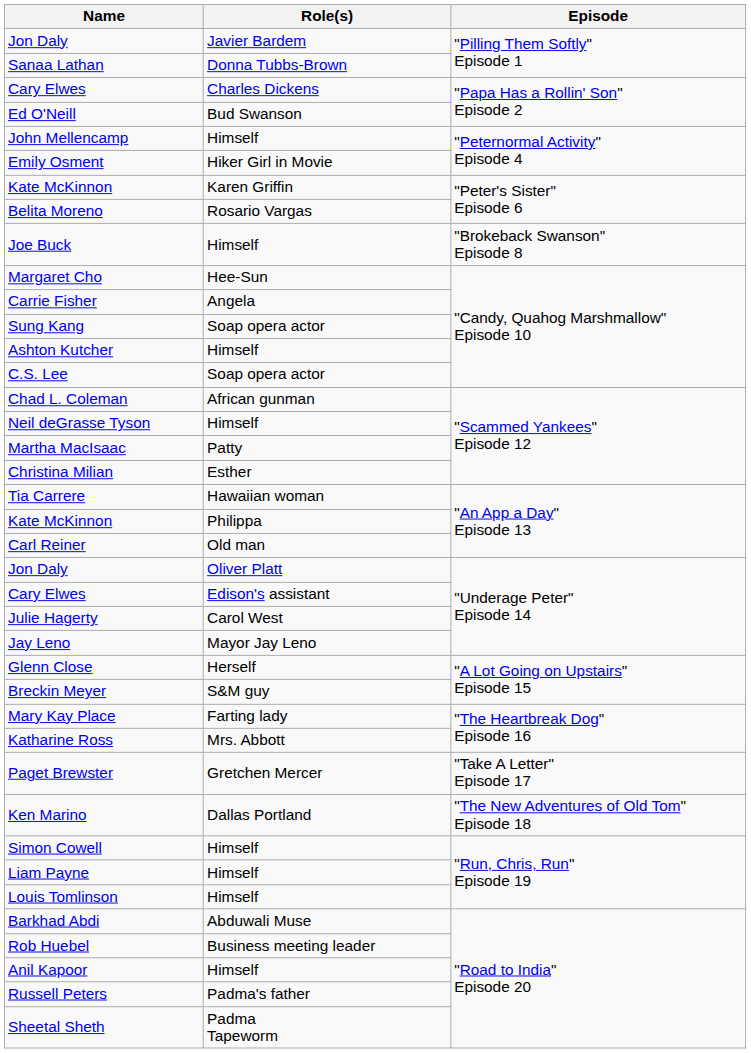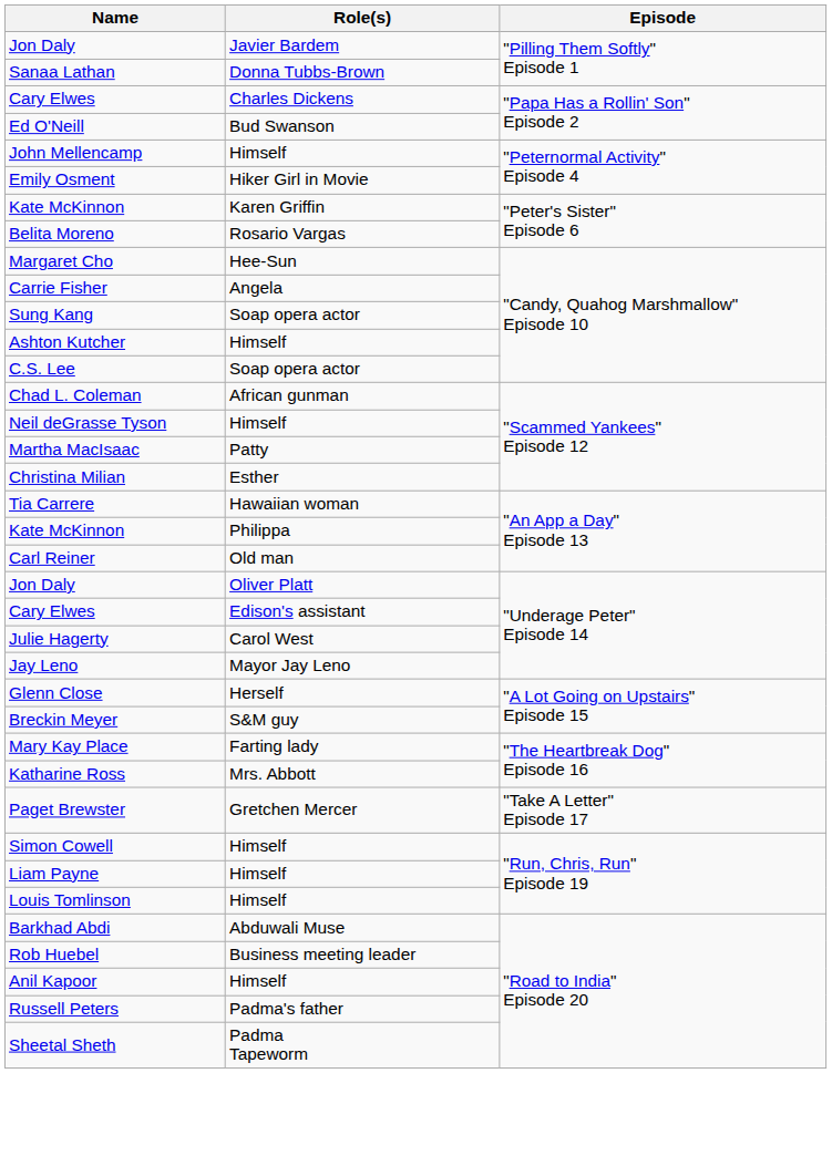 <table class="wikitable">
 <tr>
 <th scope="col" style="width: 200px;">Name</th>
 <th scope="col" style="width: 250px;">Role(s)</th>
 <th scope="col" style="width: 300px;">Episode</th>
 </tr>
 <tr>
 <td><a href='#'>Jon Daly</a></td>
 <td><a href='#'>Javier Bardem</a></td>
 <td rowspan="2">"<a href='#'>Pilling Them Softly</a>"<br>Episode 1</td>
 </tr>
 <tr>
 <td><a href='#'>Sanaa Lathan</a></td>
 <td><a href='#'>Donna Tubbs-Brown</a></td>
 </tr>
 <tr>
 <td><a href='#'>Cary Elwes</a></td>
 <td><a href='#'>Charles Dickens</a></td>
 <td rowspan="2">"<a href='#'>Papa Has a Rollin' Son</a>"<br>Episode 2</td>
 </tr>
 <tr>
 <td><a href='#'>Ed O'Neill</a></td>
 <td>Bud Swanson</td>
 </tr>
 <tr>
 <td><a href='#'>John Mellencamp</a></td>
 <td>Himself</td>
 <td rowspan="2">"<a href='#'>Peternormal Activity</a>"<br>Episode 4</td>
 </tr>
 <tr>
 <td><a href='#'>Emily Osment</a></td>
 <td>Hiker Girl in Movie</td>
 </tr>
 <tr>
 <td><a href='#'>Kate McKinnon</a></td>
 <td>Karen Griffin</td>
 <td rowspan="2">"Peter's Sister"<br>Episode 6</td>
 </tr>
 <tr>
 <td><a href='#'>Belita Moreno</a></td>
 <td>Rosario Vargas</td>
-</tr>
-<tr>
-<td><a href='#'>Joe Buck</a></td>
-<td>Himself</td>
-<td>"Brokeback Swanson"<br>Episode 8</td>
 </tr>
 <tr>
 <td><a href='#'>Margaret Cho</a></td>
 <td>Hee-Sun</td>
 <td rowspan="5">"Candy, Quahog Marshmallow"<br>Episode 10</td>
 </tr>
 <tr>
 <td><a href='#'>Carrie Fisher</a></td>
 <td>Angela</td>
 </tr>
 <tr>
 <td><a href='#'>Sung Kang</a></td>
 <td>Soap opera actor</td>
 </tr>
 <tr>
 <td><a href='#'>Ashton Kutcher</a></td>
 <td>Himself</td>
 </tr>
 <tr>
 <td><a href='#'>C.S. Lee</a></td>
 <td>Soap opera actor</td>
 </tr>
 <tr>
 <td><a href='#'>Chad L. Coleman</a></td>
 <td>African gunman</td>
 <td rowspan="4">"<a href='#'>Scammed Yankees</a>"<br>Episode 12</td>
 </tr>
 <tr>
 <td><a href='#'>Neil deGrasse Tyson</a></td>
 <td>Himself</td>
 </tr>
 <tr>
 <td><a href='#'>Martha MacIsaac</a></td>
 <td>Patty</td>
 </tr>
 <tr>
 <td><a href='#'>Christina Milian</a></td>
 <td>Esther</td>
 </tr>
 <tr>
 <td><a href='#'>Tia Carrere</a></td>
 <td>Hawaiian woman</td>
 <td rowspan="3">"<a href='#'>An App a Day</a>"<br>Episode 13</td>
 </tr>
 <tr>
 <td><a href='#'>Kate McKinnon</a></td>
 <td>Philippa</td>
 </tr>
 <tr>
 <td><a href='#'>Carl Reiner</a></td>
 <td>Old man</td>
 </tr>
 <tr>
 <td><a href='#'>Jon Daly</a></td>
 <td><a href='#'>Oliver Platt</a></td>
 <td rowspan="4">"Underage Peter"<br>Episode 14</td>
 </tr>
 <tr>
 <td><a href='#'>Cary Elwes</a></td>
 <td><a href='#'>Edison's</a> assistant</td>
 </tr>
 <tr>
 <td><a href='#'>Julie Hagerty</a></td>
 <td>Carol West</td>
 </tr>
 <tr>
 <td><a href='#'>Jay Leno</a></td>
 <td>Mayor Jay Leno</td>
 </tr>
 <tr>
 <td><a href='#'>Glenn Close</a></td>
 <td>Herself</td>
 <td rowspan="2">"<a href='#'>A Lot Going on Upstairs</a>"<br>Episode 15</td>
 </tr>
 <tr>
 <td><a href='#'>Breckin Meyer</a></td>
 <td>S&M guy</td>
 </tr>
 <tr>
 <td><a href='#'>Mary Kay Place</a></td>
 <td>Farting lady</td>
 <td rowspan="2">"<a href='#'>The Heartbreak Dog</a>"<br>Episode 16</td>
 </tr>
 <tr>
 <td><a href='#'>Katharine Ross</a></td>
 <td>Mrs. Abbott</td>
 </tr>
 <tr>
 <td><a href='#'>Paget Brewster</a></td>
 <td>Gretchen Mercer</td>
 <td>"Take A Letter"<br>Episode 17</td>
 </tr>
 <tr>
-<td><a href='#'>Ken Marino</a></td>
-<td>Dallas Portland</td>
-<td>"<a href='#'>The New Adventures of Old Tom</a>"<br>Episode 18</td>
-</tr>
-<tr>
 <td><a href='#'>Simon Cowell</a></td>
 <td>Himself</td>
 <td rowspan="3">"<a href='#'>Run, Chris, Run</a>"<br>Episode 19</td>
 </tr>
 <tr>
 <td><a href='#'>Liam Payne</a></td>
 <td>Himself</td>
 </tr>
 <tr>
 <td><a href='#'>Louis Tomlinson</a></td>
 <td>Himself</td>
 </tr>
 <tr>
 <td><a href='#'>Barkhad Abdi</a></td>
 <td>Abduwali Muse</td>
 <td rowspan="6">"<a href='#'>Road to India</a>"<br>Episode 20</td>
 </tr>
 <tr>
 <td><a href='#'>Rob Huebel</a></td>
 <td>Business meeting leader</td>
 </tr>
 <tr>
 <td><a href='#'>Anil Kapoor</a></td>
 <td>Himself</td>
 </tr>
 <tr>
 <td><a href='#'>Russell Peters</a></td>
 <td>Padma's father</td>
 </tr>
 <tr>
 <td><a href='#'>Sheetal Sheth</a></td>
 <td>Padma<br>Tapeworm</td>
 </tr>
 </table>
